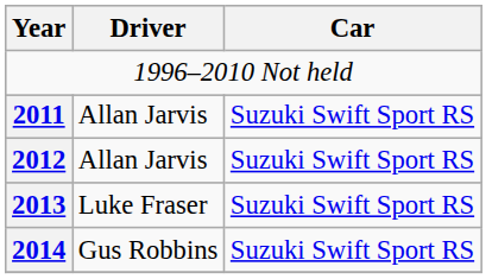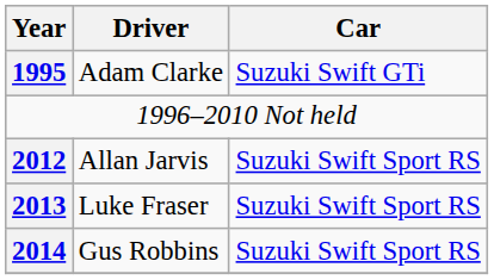 <table class="wikitable" style="font-size: 90%">
 <tr>
 <th>Year</th>
 <th>Driver</th>
 <th>Car</th>
 </tr>
 <tr>
-<td colspan=3 align="center"><em>1996–2010 Not held</em></td>
+<th><a href='#'>1995</a></th>
+<td>Adam Clarke</td>
+<td><a href='#'>Suzuki Swift GTi</a></td>
 </tr>
 <tr>
-<th><a href='#'>2011</a></th>
-<td>Allan Jarvis</td>
-<td><a href='#'>Suzuki Swift Sport RS</a></td>
+<td colspan=3 align="center"><em>1996–2010 Not held</em></td>
 </tr>
 <tr>
 <th><a href='#'>2012</a></th>
 <td>Allan Jarvis</td>
 <td><a href='#'>Suzuki Swift Sport RS</a></td>
 </tr>
 <tr>
 <th><a href='#'>2013</a></th>
 <td>Luke Fraser</td>
 <td><a href='#'>Suzuki Swift Sport RS</a></td>
 </tr>
 <tr>
 <th><a href='#'>2014</a></th>
 <td>Gus Robbins</td>
 <td><a href='#'>Suzuki Swift Sport RS</a></td>
 </tr>
 <tr>
 </tr>
 </table>
